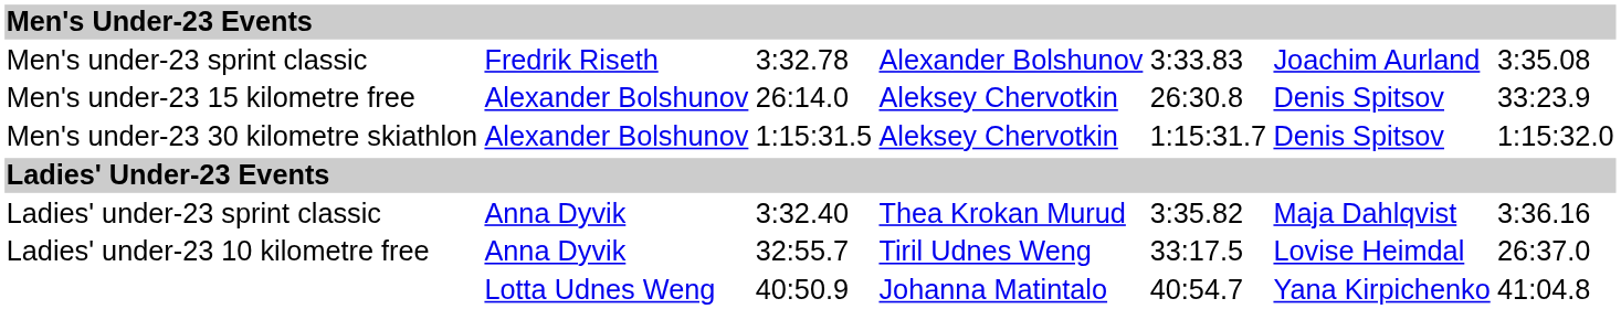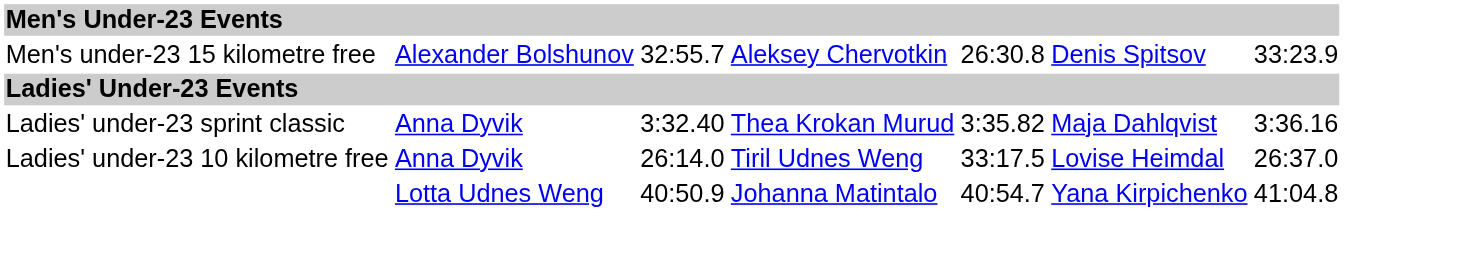 <table>
 <tr style="background:#ccc;">
 <td colspan=7><strong>Men's Under-23 Events</strong></td>
 </tr>
 <tr>
-<td>Men's under-23 sprint classic</td>
-<td><a href='#'>Fredrik Riseth</a><br></td>
-<td>3:32.78</td>
-<td><a href='#'>Alexander Bolshunov</a><br></td>
-<td>3:33.83</td>
-<td><a href='#'>Joachim Aurland</a><br></td>
-<td>3:35.08</td>
-</tr>
-<tr>
 <td>Men's under-23 15 kilometre free</td>
 <td><a href='#'>Alexander Bolshunov</a><br></td>
-<td>26:14.0</td>
+<td>32:55.7</td>
 <td><a href='#'>Aleksey Chervotkin</a><br></td>
 <td>26:30.8</td>
 <td><a href='#'>Denis Spitsov</a><br></td>
 <td>33:23.9</td>
-</tr>
-<tr>
-<td>Men's under-23 30 kilometre skiathlon</td>
-<td><a href='#'>Alexander Bolshunov</a><br></td>
-<td>1:15:31.5</td>
-<td><a href='#'>Aleksey Chervotkin</a><br></td>
-<td>1:15:31.7</td>
-<td><a href='#'>Denis Spitsov</a><br></td>
-<td>1:15:32.0</td>
 </tr>
 <tr style="background:#ccc;">
 <td colspan=7><strong>Ladies' Under-23 Events</strong></td>
 </tr>
 <tr>
 <td>Ladies' under-23 sprint classic</td>
 <td><a href='#'>Anna Dyvik</a><br></td>
 <td>3:32.40</td>
 <td><a href='#'>Thea Krokan Murud</a><br></td>
 <td>3:35.82</td>
 <td><a href='#'>Maja Dahlqvist</a><br></td>
 <td>3:36.16</td>
 </tr>
 <tr>
 <td>Ladies' under-23 10 kilometre free</td>
 <td><a href='#'>Anna Dyvik</a><br></td>
-<td>32:55.7</td>
+<td>26:14.0</td>
 <td><a href='#'>Tiril Udnes Weng</a><br></td>
 <td>33:17.5</td>
 <td><a href='#'>Lovise Heimdal</a><br></td>
 <td>26:37.0</td>
 </tr>
 <tr>
 <td></td>
 <td><a href='#'>Lotta Udnes Weng</a><br></td>
 <td>40:50.9</td>
 <td><a href='#'>Johanna Matintalo</a><br></td>
 <td>40:54.7</td>
 <td><a href='#'>Yana Kirpichenko</a><br></td>
 <td>41:04.8</td>
 </tr>
 </table>
